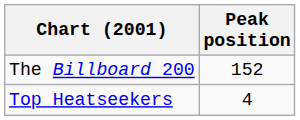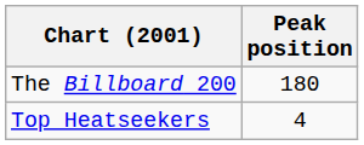 <table class="wikitable">
 <tr>
 <th>Chart (2001)</th>
 <th>Peak<br>position</th>
 </tr>
 <tr>
 <td>The <a href='#'><em>Billboard</em> 200</a></td>
-<td align="center">152</td>
+<td align="center">180</td>
 </tr>
 <tr>
 <td><a href='#'>Top Heatseekers</a></td>
 <td align="center">4</td>
 </tr>
 </table>
